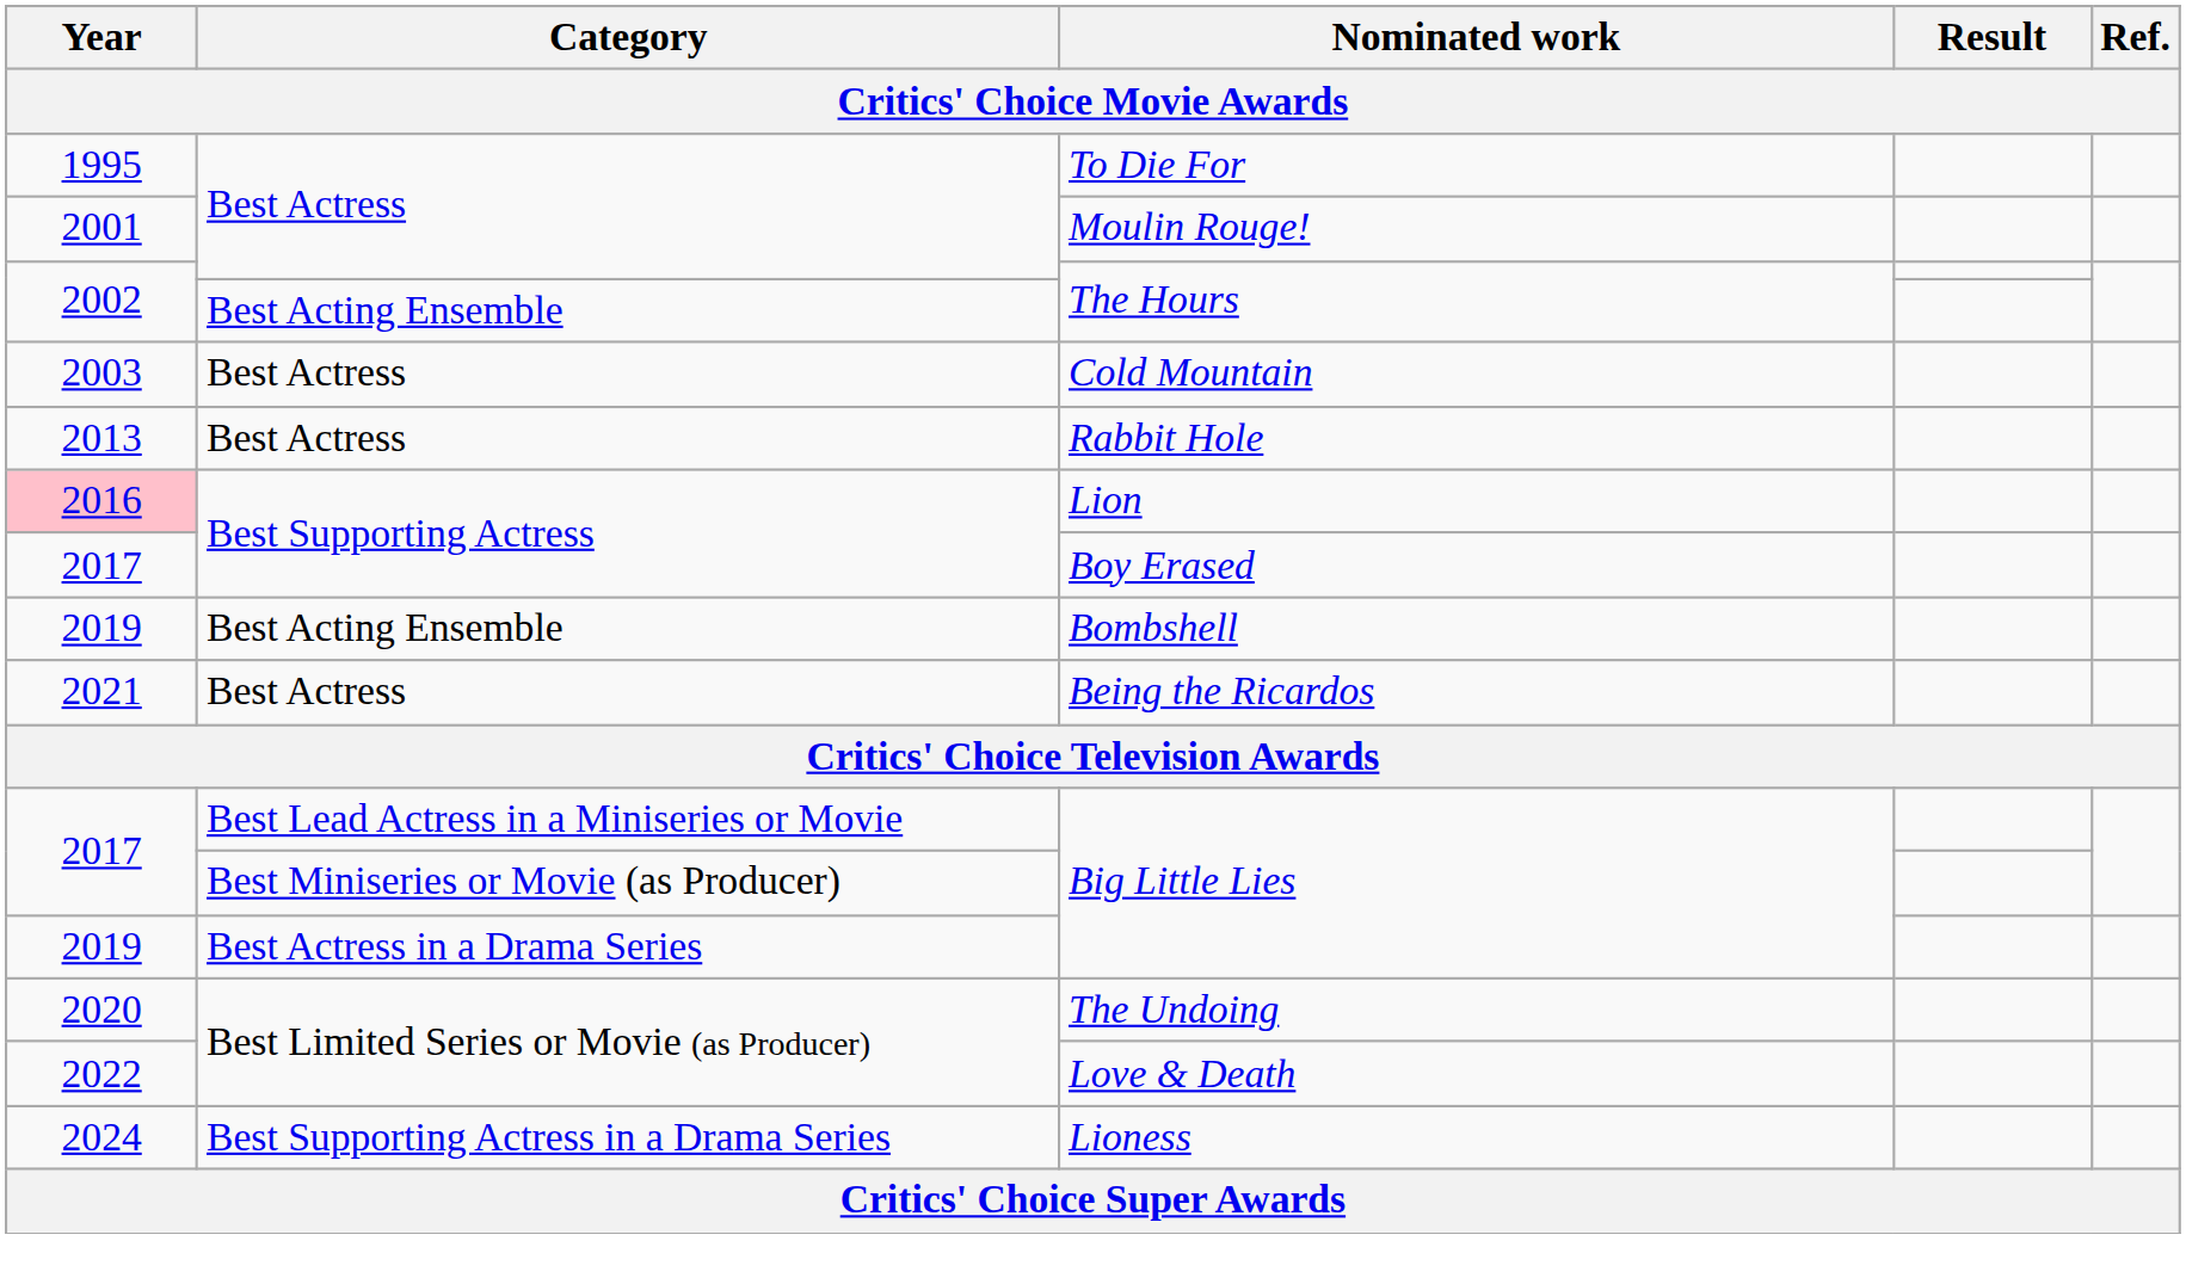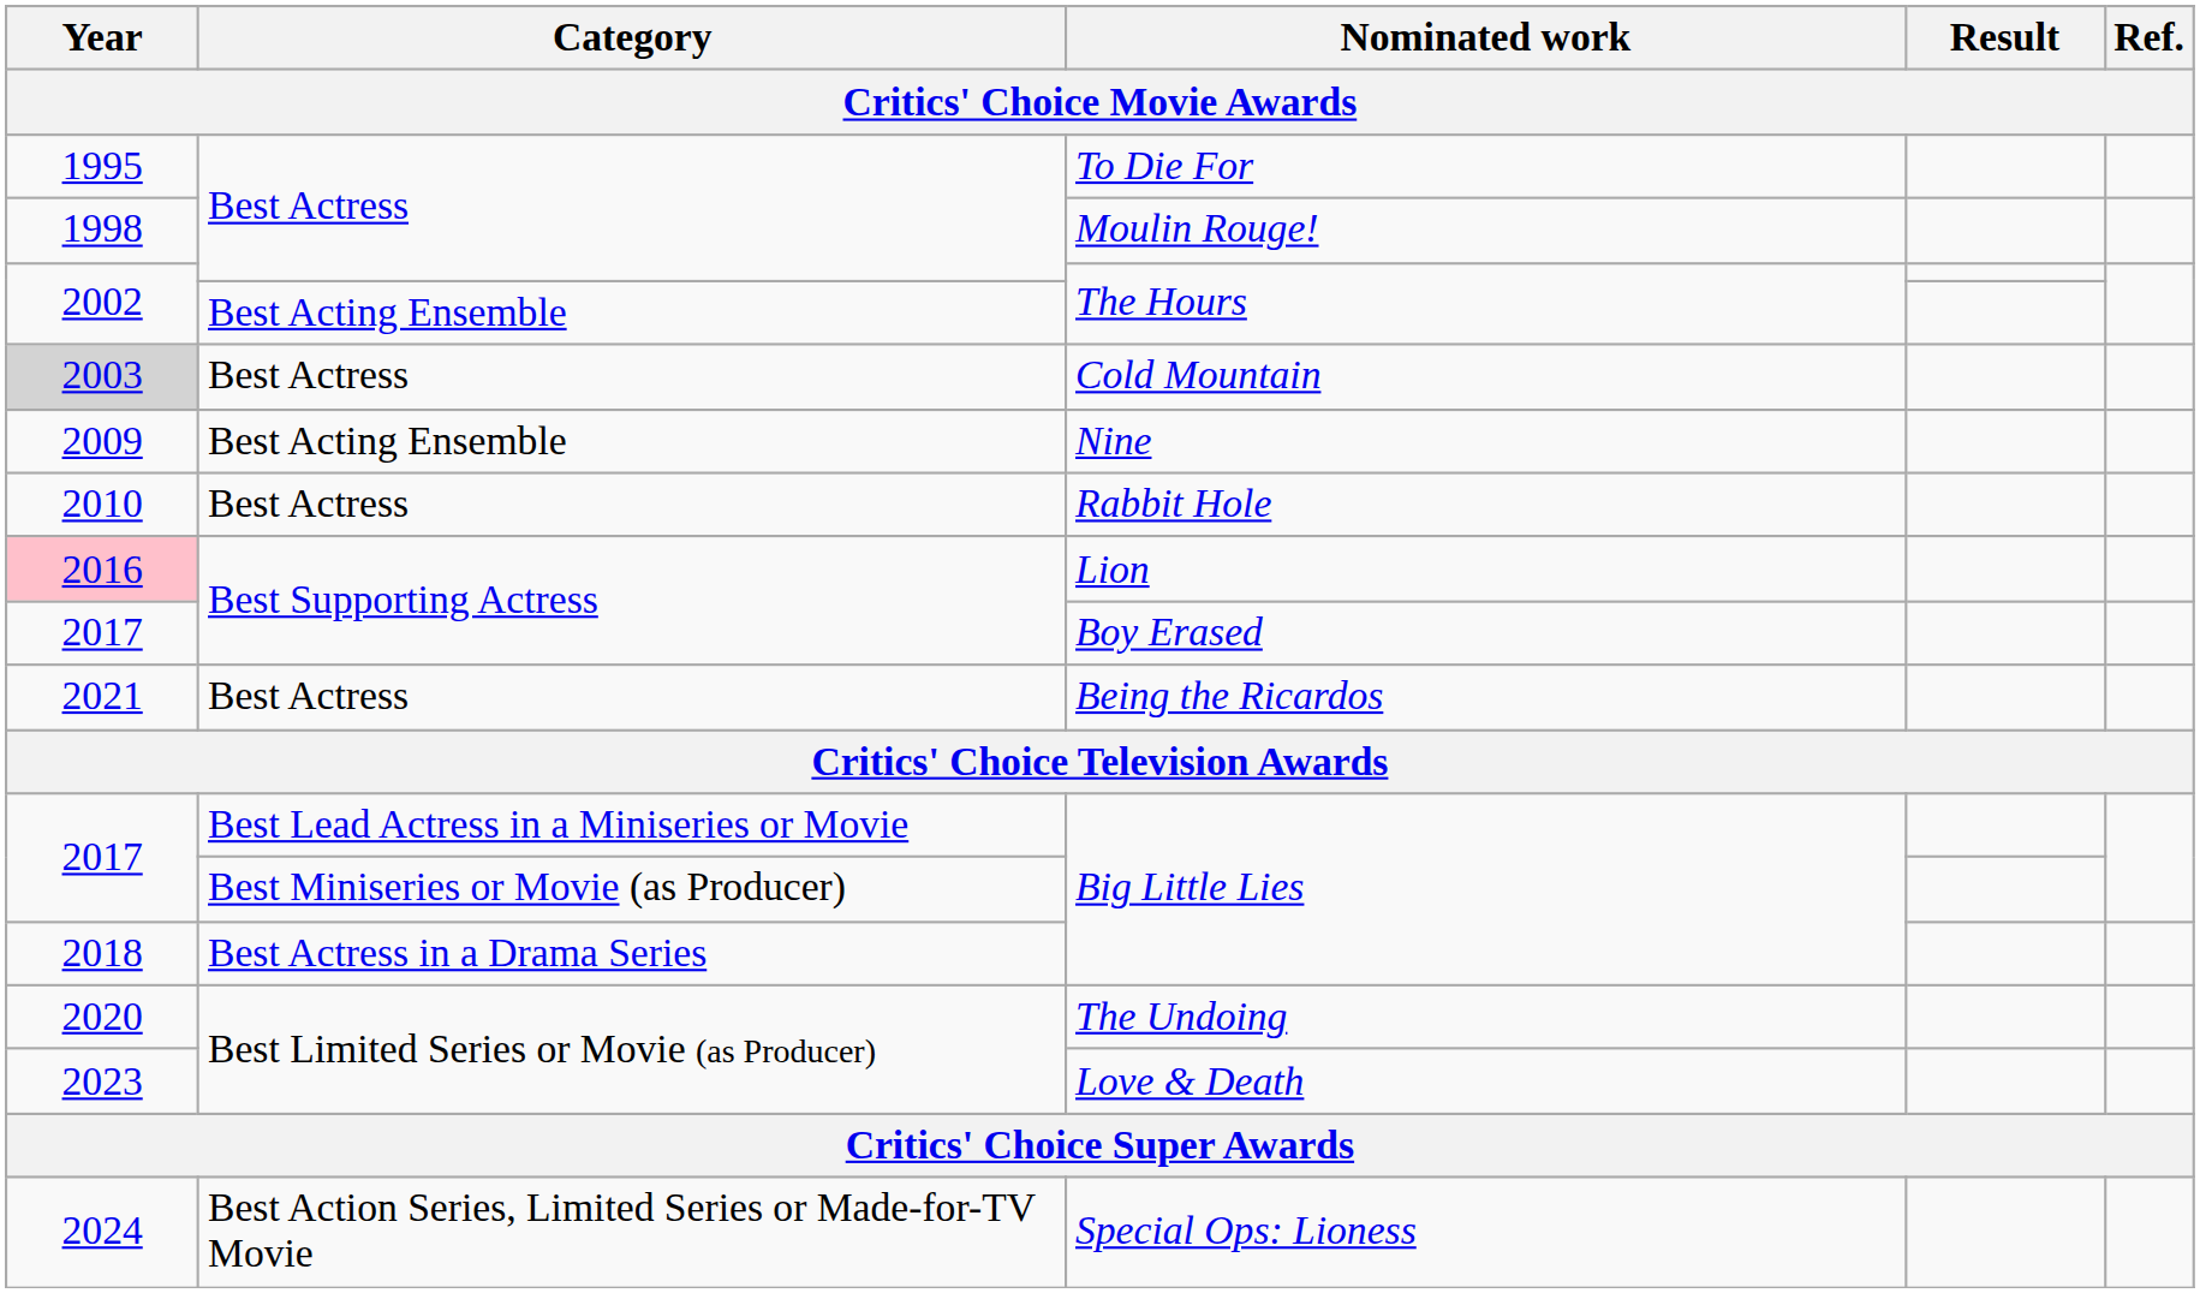 <table class=wikitable>
 <tr>
 <th scope="col" style="width:5em;">Year</th>
 <th scope="col" style="width:26em;">Category</th>
 <th scope="col" style="width:25em;">Nominated work</th>
 <th scope="col" style="width:5em;">Result</th>
 <th>Ref.</th>
 </tr>
 <tr>
 <th colspan=5><a href='#'>Critics' Choice Movie Awards</a></th>
 </tr>
 <tr>
 <td style="text-align:center;"><a href='#'>1995</a></td>
 <td rowspan="3"><a href='#'>Best Actress</a></td>
 <td><em><a href='#'>To Die For</a></em></td>
 <td></td>
 <td style="text-align:center;"></td>
 </tr>
 <tr>
-<td style="text-align:center;"><a href='#'>2001</a></td>
+<td style="text-align:center;"><a href='#'>1998</a></td>
 <td><em><a href='#'>Moulin Rouge!</a></em></td>
 <td></td>
 <td style="text-align:center;"></td>
 </tr>
 <tr>
 <td style="text-align:center;", rowspan="2"><a href='#'>2002</a></td>
 <td rowspan="2"><em><a href='#'>The Hours</a></em></td>
 <td></td>
 <td style="text-align:center;", rowspan=2></td>
 </tr>
 <tr>
 <td><a href='#'>Best Acting Ensemble</a></td>
 <td></td>
 </tr>
 <tr>
-<td style="text-align:center;"><a href='#'>2003</a></td>
+<td style="background: lightgrey; text-align:center;"><a href='#'>2003</a></td>
 <td>Best Actress</td>
 <td><em><a href='#'>Cold Mountain</a></em></td>
 <td></td>
 <td style="text-align:center;"></td>
 </tr>
 <tr>
-<td style="text-align:center;"><a href='#'>2013</a></td>
+<td style="text-align:center;"><a href='#'>2009</a></td>
+<td>Best Acting Ensemble</td>
+<td><em><a href='#'>Nine</a></em></td>
+<td></td>
+<td style="text-align:center;"></td>
+</tr>
+<tr>
+<td style="text-align:center;"><a href='#'>2010</a></td>
 <td>Best Actress</td>
 <td><em><a href='#'>Rabbit Hole</a></em></td>
 <td></td>
 <td style="text-align:center;"></td>
 </tr>
 <tr>
 <td style="background: pink; text-align:center;"><a href='#'>2016</a></td>
 <td rowspan="2"><a href='#'>Best Supporting Actress</a></td>
 <td><em><a href='#'>Lion</a></em></td>
 <td></td>
 <td style="text-align:center;"></td>
 </tr>
 <tr>
 <td style="text-align:center;"><a href='#'>2017</a></td>
 <td><em><a href='#'>Boy Erased</a></em></td>
-<td></td>
-<td style="text-align:center;"></td>
-</tr>
-<tr>
-<td style="text-align:center;"><a href='#'>2019</a></td>
-<td>Best Acting Ensemble</td>
-<td><em><a href='#'>Bombshell</a></em></td>
 <td></td>
 <td style="text-align:center;"></td>
 </tr>
 <tr>
 <td style="text-align:center;"><a href='#'>2021</a></td>
 <td>Best Actress</td>
 <td><em><a href='#'>Being the Ricardos</a></em></td>
 <td></td>
 <td style="text-align:center;"></td>
 </tr>
 <tr>
 <th colspan=5><a href='#'>Critics' Choice Television Awards</a></th>
 </tr>
 <tr>
 <td style="text-align:center;", rowspan="2"><a href='#'>2017</a></td>
 <td><a href='#'>Best Lead Actress in a Miniseries or Movie</a></td>
 <td rowspan="3"><em><a href='#'>Big Little Lies</a></em></td>
 <td></td>
 <td style="text-align:center;", rowspan="2"></td>
 </tr>
 <tr>
 <td><a href='#'>Best Miniseries or Movie</a> (as Producer)</td>
 <td></td>
 </tr>
 <tr>
-<td style="text-align:center;"><a href='#'>2019</a></td>
+<td style="text-align:center;"><a href='#'>2018</a></td>
 <td><a href='#'>Best Actress in a Drama Series</a></td>
 <td></td>
 <td style="text-align:center;"></td>
 </tr>
 <tr>
 <td style="text-align:center;"><a href='#'>2020</a></td>
 <td rowspan="2">Best Limited Series or Movie <small> (as Producer) </small></td>
 <td><em><a href='#'>The Undoing</a></em></td>
 <td></td>
 <td style="text-align:center;"></td>
 </tr>
 <tr>
-<td style="text-align:center;"><a href='#'>2022</a></td>
+<td style="text-align:center;"><a href='#'>2023</a></td>
 <td><em><a href='#'>Love & Death</a></em></td>
 <td></td>
 <td style="text-align:center;"></td>
 </tr>
 <tr>
-<td style="text-align:center"><a href='#'>2024</a></td>
-<td><a href='#'>Best Supporting Actress in a Drama Series</a></td>
-<td><em><a href='#'>Lioness</a></em></td>
-<td></td>
-<td style="text-align:center"></td>
+<th colspan=5><a href='#'>Critics' Choice Super Awards</a></th>
 </tr>
 <tr>
-<th colspan=5><a href='#'>Critics' Choice Super Awards</a></th>
+<td style="text-align:center;"><a href='#'>2024</a></td>
+<td>Best Action Series, Limited Series or Made-for-TV Movie</td>
+<td><em><a href='#'>Special Ops: Lioness</a></em></td>
+<td></td>
+<td style="text-align:center;"></td>
 </tr>
 <tr>
 </tr>
 </table>
